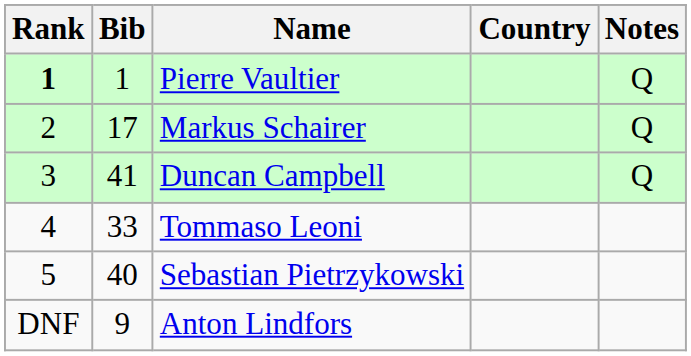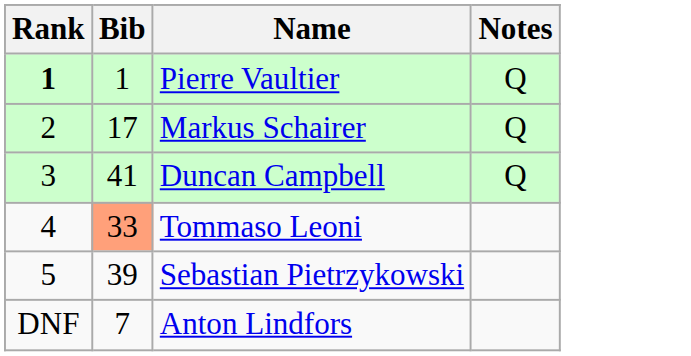 <table class="wikitable" style="text-align:center;">
 <tr>
 <th>Rank</th>
 <th>Bib</th>
 <th>Name</th>
-<th>Country</th>
 <th>Notes</th>
 </tr>
 <tr bgcolor="#ccffcc">
 <td><strong>1</strong></td>
 <td>1</td>
 <td align=left><a href='#'>Pierre Vaultier</a></td>
-<td align=left></td>
 <td>Q</td>
 </tr>
 <tr bgcolor="#ccffcc">
 <td>2</td>
 <td>17</td>
 <td align=left><a href='#'>Markus Schairer</a></td>
-<td align=left></td>
 <td>Q</td>
 </tr>
 <tr bgcolor="#ccffcc">
 <td>3</td>
 <td>41</td>
 <td align=left><a href='#'>Duncan Campbell</a></td>
-<td align=left></td>
 <td>Q</td>
 </tr>
 <tr>
 <td>4</td>
-<td>33</td>
+<td style="background: lightsalmon;">33</td>
 <td align=left><a href='#'>Tommaso Leoni</a></td>
-<td align=left></td>
 <td></td>
 </tr>
 <tr>
 <td>5</td>
-<td>40</td>
+<td>39</td>
 <td align=left><a href='#'>Sebastian Pietrzykowski</a></td>
-<td align=left></td>
 <td></td>
 </tr>
 <tr>
 <td>DNF</td>
-<td>9</td>
+<td>7</td>
 <td align=left><a href='#'>Anton Lindfors</a></td>
-<td align=left></td>
 <td></td>
 </tr>
 </table>
